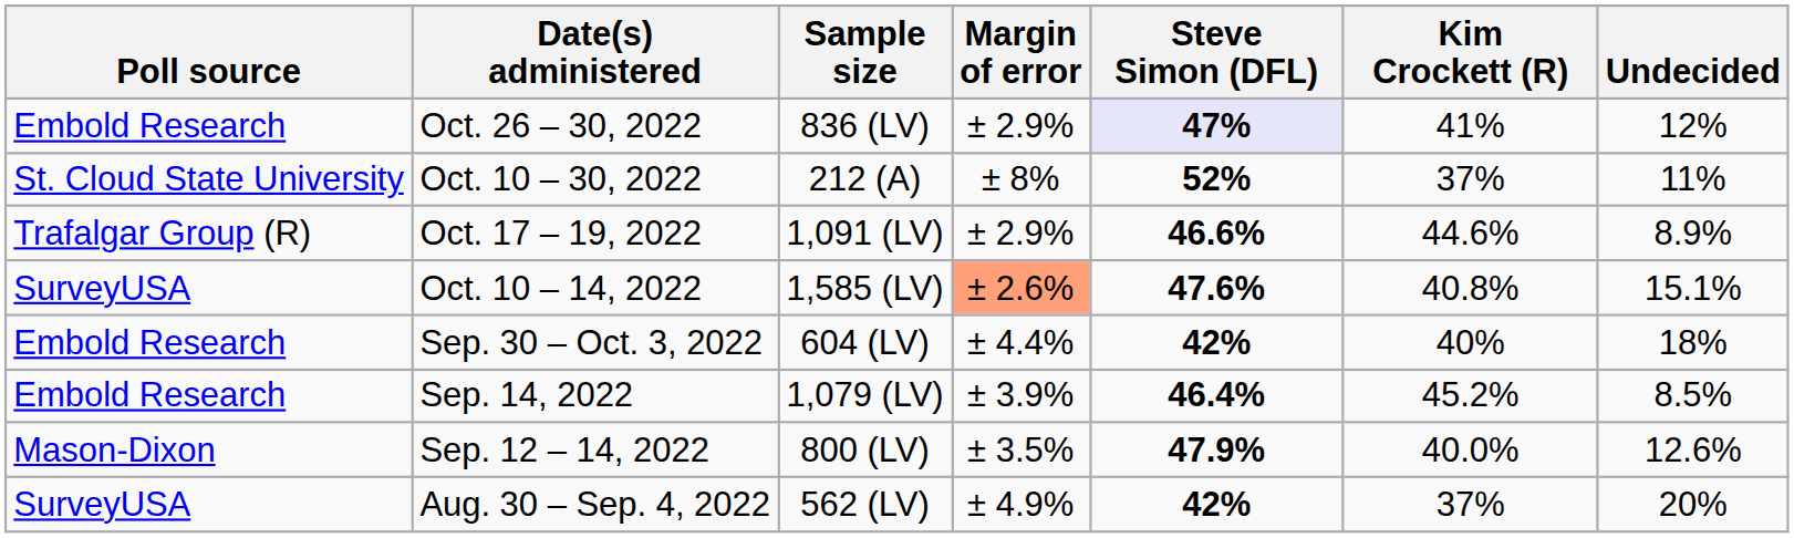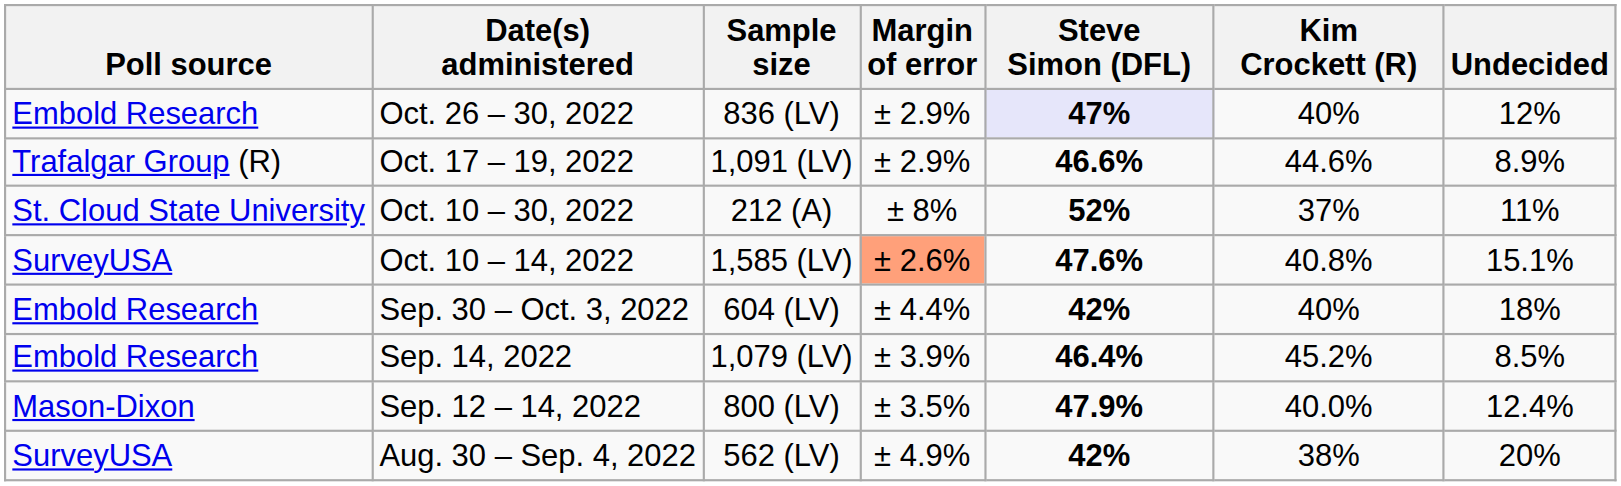 <table class="wikitable" style="font-size:90%;text-align:center;">
 <tr valign="bottom">
 <th>Poll source</th>
 <th>Date(s)<br>administered</th>
 <th>Sample<br>size</th>
 <th>Margin<br>of error</th>
 <th style="width:100px;">Steve<br>Simon (DFL)</th>
 <th style="width:100px;">Kim<br>Crockett (R)</th>
 <th>Undecided</th>
 </tr>
 <tr>
 <td style="text-align:left;"><a href='#'>Embold Research</a></td>
 <td style="text-align:left;">Oct. 26 – 30, 2022</td>
 <td>836 (LV)</td>
 <td>± 2.9%</td>
 <td style="background: lavender;"><strong>47%</strong></td>
-<td>41%</td>
+<td>40%</td>
 <td>12%</td>
+</tr>
+<tr>
+<td style="text-align:left;"><a href='#'>Trafalgar Group</a> (R)</td>
+<td style="text-align:left;">Oct. 17 – 19, 2022</td>
+<td>1,091 (LV)</td>
+<td>± 2.9%</td>
+<td><strong>46.6%</strong></td>
+<td>44.6%</td>
+<td>8.9%</td>
 </tr>
 <tr>
 <td style="text-align:left;"><a href='#'>St. Cloud State University</a></td>
 <td style="text-align:left;">Oct. 10 – 30, 2022</td>
 <td>212 (A)</td>
 <td>± 8%</td>
 <td><strong>52%</strong></td>
 <td>37%</td>
 <td>11%</td>
-</tr>
-<tr>
-<td style="text-align:left;"><a href='#'>Trafalgar Group</a> (R)</td>
-<td style="text-align:left;">Oct. 17 – 19, 2022</td>
-<td>1,091 (LV)</td>
-<td>± 2.9%</td>
-<td><strong>46.6%</strong></td>
-<td>44.6%</td>
-<td>8.9%</td>
 </tr>
 <tr>
 <td style="text-align:left;"><a href='#'>SurveyUSA</a></td>
 <td style="text-align:left;">Oct. 10 – 14, 2022</td>
 <td>1,585 (LV)</td>
 <td style="background: lightsalmon;">± 2.6%</td>
 <td><strong>47.6%</strong></td>
 <td>40.8%</td>
 <td>15.1%</td>
 </tr>
 <tr>
 <td style="text-align:left;"><a href='#'>Embold Research</a></td>
 <td style="text-align:left;">Sep. 30 – Oct. 3, 2022</td>
 <td>604 (LV)</td>
 <td>± 4.4%</td>
 <td><strong>42%</strong></td>
 <td>40%</td>
 <td>18%</td>
 </tr>
 <tr>
 <td style="text-align:left;"><a href='#'>Embold Research</a></td>
 <td style="text-align:left;">Sep. 14, 2022</td>
 <td>1,079 (LV)</td>
 <td>± 3.9%</td>
 <td><strong>46.4%</strong></td>
 <td>45.2%</td>
 <td>8.5%</td>
 </tr>
 <tr>
 <td style="text-align:left;"><a href='#'>Mason-Dixon</a></td>
 <td style="text-align:left;">Sep. 12 – 14, 2022</td>
 <td>800 (LV)</td>
 <td>± 3.5%</td>
 <td><strong>47.9%</strong></td>
 <td>40.0%</td>
-<td>12.6%</td>
+<td>12.4%</td>
 </tr>
 <tr>
 <td style="text-align:left;"><a href='#'>SurveyUSA</a></td>
 <td style="text-align:left;">Aug. 30 – Sep. 4, 2022</td>
 <td>562 (LV)</td>
 <td>± 4.9%</td>
 <td><strong>42%</strong></td>
-<td>37%</td>
+<td>38%</td>
 <td>20%</td>
 </tr>
 </table>
